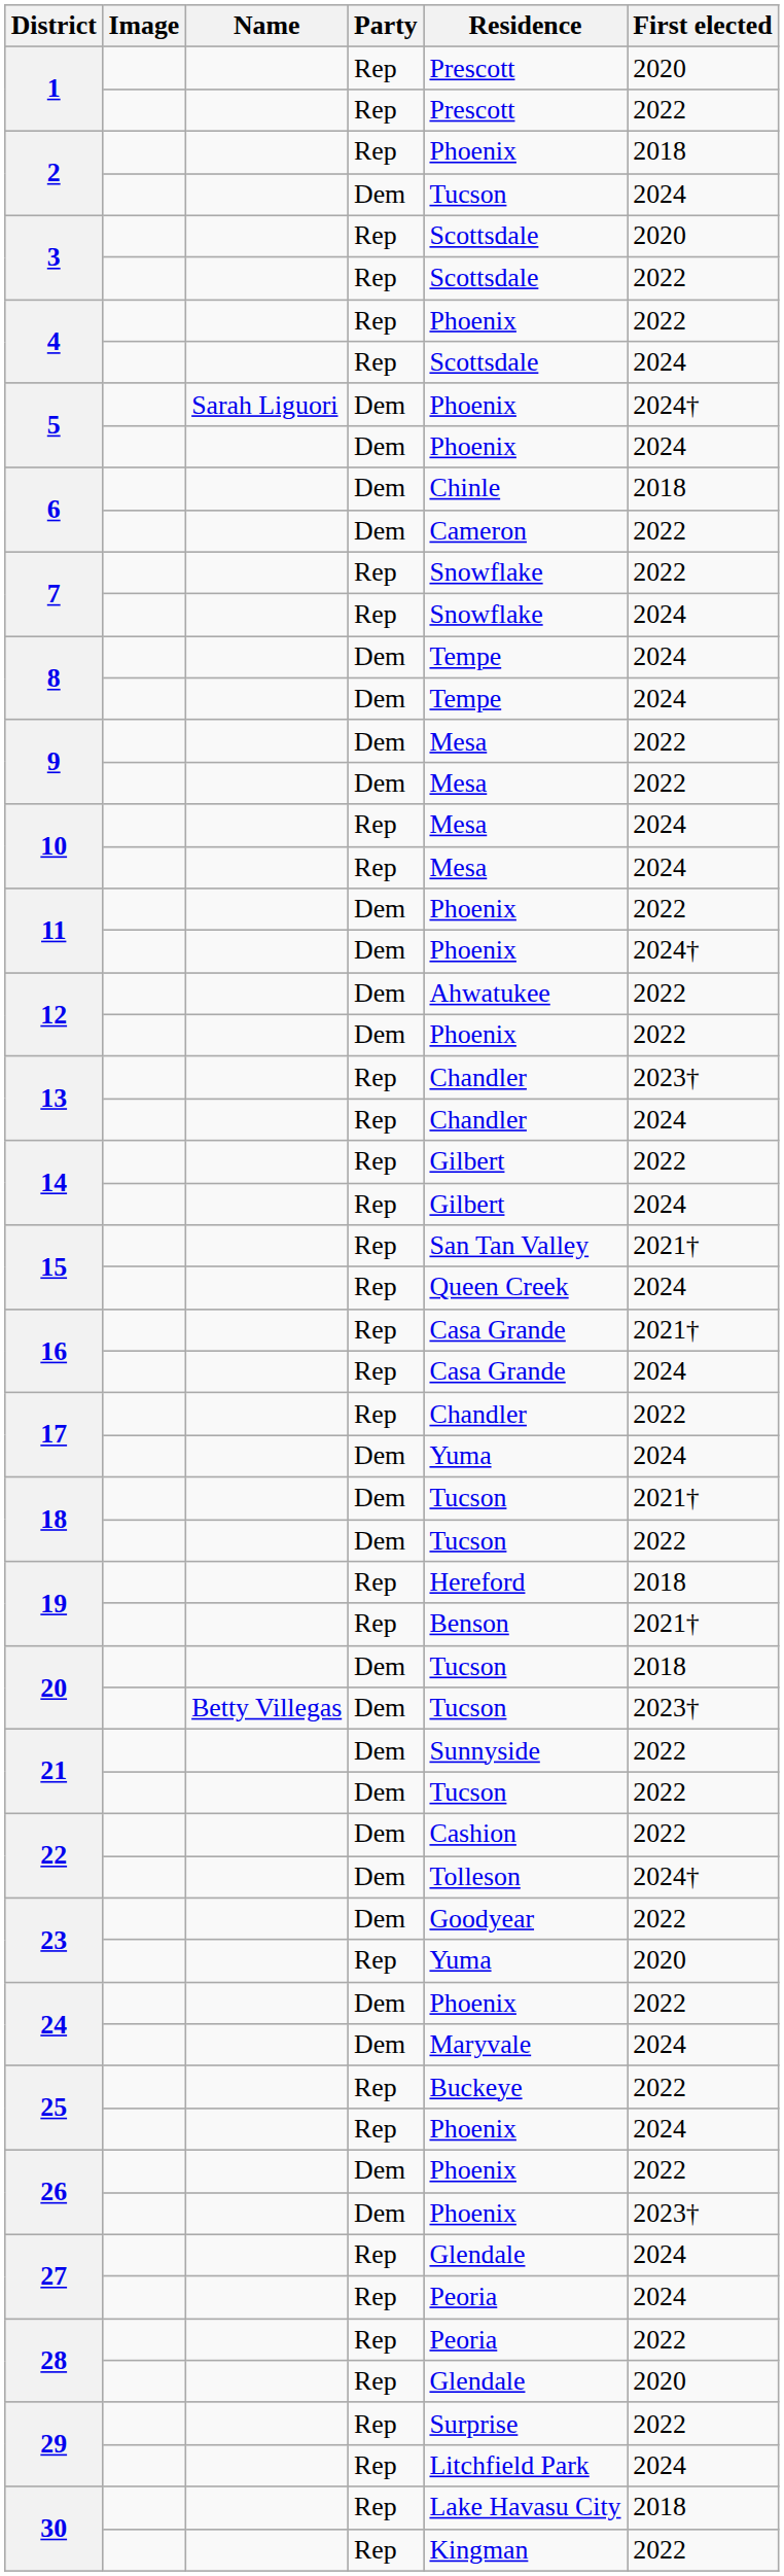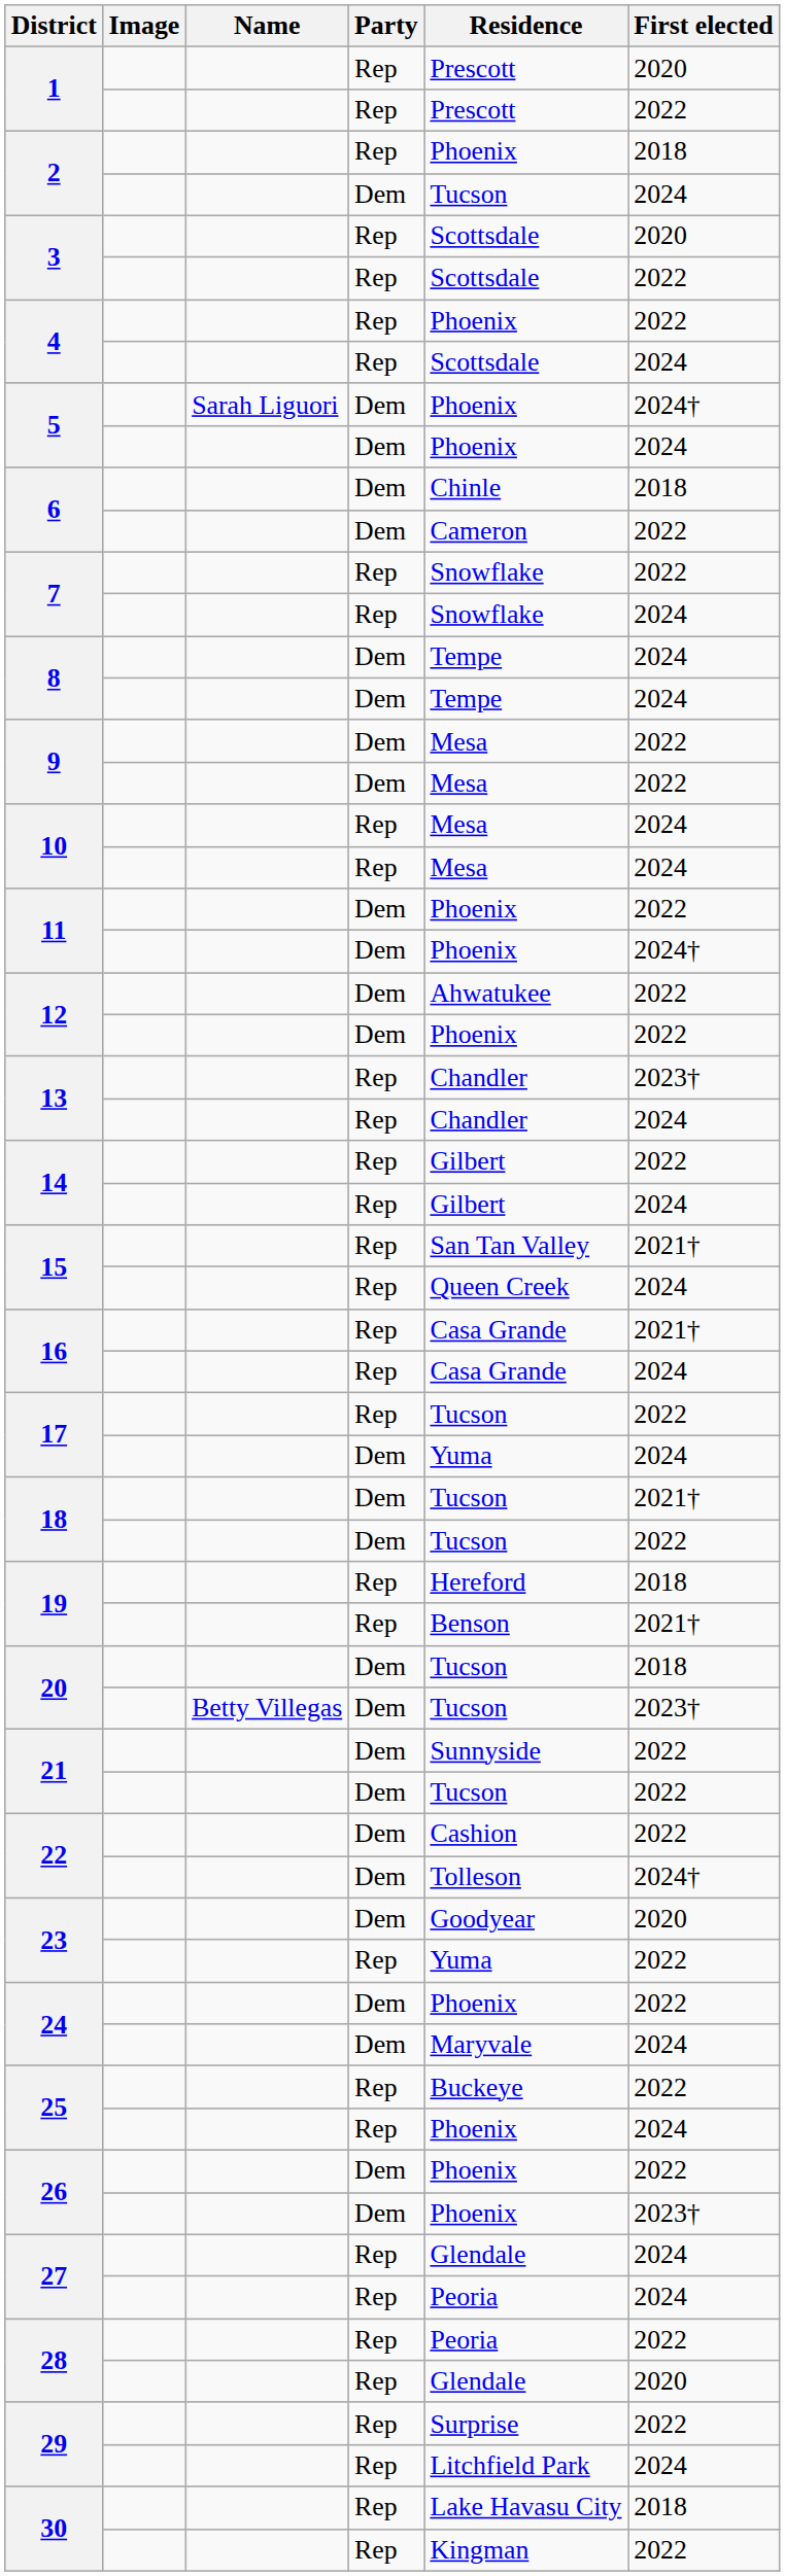 <table class="wikitable sortable">
 <tr>
 <th>District</th>
 <th>Image</th>
 <th>Name</th>
 <th>Party</th>
 <th>Residence</th>
 <th>First elected</th>
 </tr>
 <tr>
 <th rowspan=2><a href='#'>1</a></th>
 <td></td>
 <td></td>
 <td>Rep</td>
 <td><a href='#'>Prescott</a></td>
 <td>2020</td>
 </tr>
 <tr>
 <td></td>
 <td></td>
 <td>Rep</td>
 <td><a href='#'>Prescott</a></td>
 <td>2022</td>
 </tr>
 <tr>
 <th rowspan=2><a href='#'>2</a></th>
 <td></td>
 <td></td>
 <td>Rep</td>
 <td><a href='#'>Phoenix</a></td>
 <td>2018</td>
 </tr>
 <tr>
 <td></td>
 <td></td>
 <td>Dem</td>
 <td><a href='#'>Tucson</a></td>
 <td>2024</td>
 </tr>
 <tr>
 <th rowspan=2><a href='#'>3</a></th>
 <td></td>
 <td></td>
 <td>Rep</td>
 <td><a href='#'>Scottsdale</a></td>
 <td>2020</td>
 </tr>
 <tr>
 <td></td>
 <td></td>
 <td>Rep</td>
 <td><a href='#'>Scottsdale</a></td>
 <td>2022</td>
 </tr>
 <tr>
 <th rowspan=2><a href='#'>4</a></th>
 <td></td>
 <td></td>
 <td>Rep</td>
 <td><a href='#'>Phoenix</a></td>
 <td>2022</td>
 </tr>
 <tr>
 <td></td>
 <td></td>
 <td>Rep</td>
 <td><a href='#'>Scottsdale</a></td>
 <td>2024</td>
 </tr>
 <tr>
 <th rowspan=2><a href='#'>5</a></th>
 <td></td>
 <td><a href='#'>Sarah Liguori</a></td>
 <td>Dem</td>
 <td><a href='#'>Phoenix</a></td>
 <td>2024†</td>
 </tr>
 <tr>
 <td></td>
 <td></td>
 <td>Dem</td>
 <td><a href='#'>Phoenix</a></td>
 <td>2024</td>
 </tr>
 <tr>
 <th rowspan=2><a href='#'>6</a></th>
 <td></td>
 <td></td>
 <td>Dem</td>
 <td><a href='#'>Chinle</a></td>
 <td>2018</td>
 </tr>
 <tr>
 <td></td>
 <td></td>
 <td>Dem</td>
 <td><a href='#'>Cameron</a></td>
 <td>2022</td>
 </tr>
 <tr>
 <th rowspan=2><a href='#'>7</a></th>
 <td></td>
 <td></td>
 <td>Rep</td>
 <td><a href='#'>Snowflake</a></td>
 <td>2022</td>
 </tr>
 <tr>
 <td></td>
 <td></td>
 <td>Rep</td>
 <td><a href='#'>Snowflake</a></td>
 <td>2024</td>
 </tr>
 <tr>
 <th rowspan=2><a href='#'>8</a></th>
 <td></td>
 <td></td>
 <td>Dem</td>
 <td><a href='#'>Tempe</a></td>
 <td>2024</td>
 </tr>
 <tr>
 <td></td>
 <td></td>
 <td>Dem</td>
 <td><a href='#'>Tempe</a></td>
 <td>2024</td>
 </tr>
 <tr>
 <th rowspan=2><a href='#'>9</a></th>
 <td></td>
 <td></td>
 <td>Dem</td>
 <td><a href='#'>Mesa</a></td>
 <td>2022</td>
 </tr>
 <tr>
 <td></td>
 <td></td>
 <td>Dem</td>
 <td><a href='#'>Mesa</a></td>
 <td>2022</td>
 </tr>
 <tr>
 <th rowspan=2><a href='#'>10</a></th>
 <td></td>
 <td></td>
 <td>Rep</td>
 <td><a href='#'>Mesa</a></td>
 <td>2024</td>
 </tr>
 <tr>
 <td></td>
 <td></td>
 <td>Rep</td>
 <td><a href='#'>Mesa</a></td>
 <td>2024</td>
 </tr>
 <tr>
 <th rowspan=2><a href='#'>11</a></th>
 <td></td>
 <td></td>
 <td>Dem</td>
 <td><a href='#'>Phoenix</a></td>
 <td>2022</td>
 </tr>
 <tr>
 <td></td>
 <td></td>
 <td>Dem</td>
 <td><a href='#'>Phoenix</a></td>
 <td>2024†</td>
 </tr>
 <tr>
 <th rowspan=2><a href='#'>12</a></th>
 <td></td>
 <td></td>
 <td>Dem</td>
 <td><a href='#'>Ahwatukee</a></td>
 <td>2022</td>
 </tr>
 <tr>
 <td></td>
 <td></td>
 <td>Dem</td>
 <td><a href='#'>Phoenix</a></td>
 <td>2022</td>
 </tr>
 <tr>
 <th rowspan=2><a href='#'>13</a></th>
 <td></td>
 <td></td>
 <td>Rep</td>
 <td><a href='#'>Chandler</a></td>
 <td>2023†</td>
 </tr>
 <tr>
 <td></td>
 <td></td>
 <td>Rep</td>
 <td><a href='#'>Chandler</a></td>
 <td>2024</td>
 </tr>
 <tr>
 <th rowspan=2><a href='#'>14</a></th>
 <td></td>
 <td></td>
 <td>Rep</td>
 <td><a href='#'>Gilbert</a></td>
 <td>2022</td>
 </tr>
 <tr>
 <td></td>
 <td></td>
 <td>Rep</td>
 <td><a href='#'>Gilbert</a></td>
 <td>2024</td>
 </tr>
 <tr>
 <th rowspan=2><a href='#'>15</a></th>
 <td></td>
 <td></td>
 <td>Rep</td>
 <td><a href='#'>San Tan Valley</a></td>
 <td>2021†</td>
 </tr>
 <tr>
 <td></td>
 <td></td>
 <td>Rep</td>
 <td><a href='#'>Queen Creek</a></td>
 <td>2024</td>
 </tr>
 <tr>
 <th rowspan=2><a href='#'>16</a></th>
 <td></td>
 <td></td>
 <td>Rep</td>
 <td><a href='#'>Casa Grande</a></td>
 <td>2021†</td>
 </tr>
 <tr>
 <td></td>
 <td></td>
 <td>Rep</td>
 <td><a href='#'>Casa Grande</a></td>
 <td>2024</td>
 </tr>
 <tr>
 <th rowspan=2><a href='#'>17</a></th>
 <td></td>
 <td></td>
 <td>Rep</td>
-<td><a href='#'>Chandler</a></td>
+<td><a href='#'>Tucson</a></td>
 <td>2022</td>
 </tr>
 <tr>
 <td></td>
 <td></td>
 <td>Dem</td>
 <td><a href='#'>Yuma</a></td>
 <td>2024</td>
 </tr>
 <tr>
 <th rowspan=2><a href='#'>18</a></th>
 <td></td>
 <td></td>
 <td>Dem</td>
 <td><a href='#'>Tucson</a></td>
 <td>2021†</td>
 </tr>
 <tr>
 <td></td>
 <td></td>
 <td>Dem</td>
 <td><a href='#'>Tucson</a></td>
 <td>2022</td>
 </tr>
 <tr>
 <th rowspan=2><a href='#'>19</a></th>
 <td></td>
 <td></td>
 <td>Rep</td>
 <td><a href='#'>Hereford</a></td>
 <td>2018</td>
 </tr>
 <tr>
 <td></td>
 <td></td>
 <td>Rep</td>
 <td><a href='#'>Benson</a></td>
 <td>2021†</td>
 </tr>
 <tr>
 <th rowspan=2><a href='#'>20</a></th>
 <td></td>
 <td></td>
 <td>Dem</td>
 <td><a href='#'>Tucson</a></td>
 <td>2018</td>
 </tr>
 <tr>
 <td></td>
 <td><a href='#'>Betty Villegas</a></td>
 <td>Dem</td>
 <td><a href='#'>Tucson</a></td>
 <td>2023†</td>
 </tr>
 <tr>
 <th rowspan=2><a href='#'>21</a></th>
 <td></td>
 <td></td>
 <td>Dem</td>
 <td><a href='#'>Sunnyside</a></td>
 <td>2022</td>
 </tr>
 <tr>
 <td></td>
 <td></td>
 <td>Dem</td>
 <td><a href='#'>Tucson</a></td>
 <td>2022</td>
 </tr>
 <tr>
 <th rowspan=2><a href='#'>22</a></th>
 <td></td>
 <td></td>
 <td>Dem</td>
 <td><a href='#'>Cashion</a></td>
 <td>2022</td>
 </tr>
 <tr>
 <td></td>
 <td></td>
 <td>Dem</td>
 <td><a href='#'>Tolleson</a></td>
 <td>2024†</td>
 </tr>
 <tr>
 <th rowspan=2><a href='#'>23</a></th>
 <td></td>
 <td></td>
 <td>Dem</td>
 <td><a href='#'>Goodyear</a></td>
-<td>2022</td>
+<td>2020</td>
 </tr>
 <tr>
 <td></td>
 <td></td>
 <td>Rep</td>
 <td><a href='#'>Yuma</a></td>
-<td>2020</td>
+<td>2022</td>
 </tr>
 <tr>
 <th rowspan=2><a href='#'>24</a></th>
 <td></td>
 <td></td>
 <td>Dem</td>
 <td><a href='#'>Phoenix</a></td>
 <td>2022</td>
 </tr>
 <tr>
 <td></td>
 <td></td>
 <td>Dem</td>
 <td><a href='#'>Maryvale</a></td>
 <td>2024</td>
 </tr>
 <tr>
 <th rowspan=2><a href='#'>25</a></th>
 <td></td>
 <td></td>
 <td>Rep</td>
 <td><a href='#'>Buckeye</a></td>
 <td>2022</td>
 </tr>
 <tr>
 <td></td>
 <td></td>
 <td>Rep</td>
 <td><a href='#'>Phoenix</a></td>
 <td>2024</td>
 </tr>
 <tr>
 <th rowspan=2><a href='#'>26</a></th>
 <td></td>
 <td></td>
 <td>Dem</td>
 <td><a href='#'>Phoenix</a></td>
 <td>2022</td>
 </tr>
 <tr>
 <td></td>
 <td></td>
 <td>Dem</td>
 <td><a href='#'>Phoenix</a></td>
 <td>2023†</td>
 </tr>
 <tr>
 <th rowspan=2><a href='#'>27</a></th>
 <td></td>
 <td></td>
 <td>Rep</td>
 <td><a href='#'>Glendale</a></td>
 <td>2024</td>
 </tr>
 <tr>
 <td></td>
 <td></td>
 <td>Rep</td>
 <td><a href='#'>Peoria</a></td>
 <td>2024</td>
 </tr>
 <tr>
 <th rowspan=2><a href='#'>28</a></th>
 <td></td>
 <td></td>
 <td>Rep</td>
 <td><a href='#'>Peoria</a></td>
 <td>2022</td>
 </tr>
 <tr>
 <td></td>
 <td></td>
 <td>Rep</td>
 <td><a href='#'>Glendale</a></td>
 <td>2020</td>
 </tr>
 <tr>
 <th rowspan=2><a href='#'>29</a></th>
 <td></td>
 <td></td>
 <td>Rep</td>
 <td><a href='#'>Surprise</a></td>
 <td>2022</td>
 </tr>
 <tr>
 <td></td>
 <td></td>
 <td>Rep</td>
 <td><a href='#'>Litchfield Park</a></td>
 <td>2024</td>
 </tr>
 <tr>
 <th rowspan=2><a href='#'>30</a></th>
 <td></td>
 <td></td>
 <td>Rep</td>
 <td><a href='#'>Lake Havasu City</a></td>
 <td>2018</td>
 </tr>
 <tr>
 <td></td>
 <td></td>
 <td>Rep</td>
 <td><a href='#'>Kingman</a></td>
 <td>2022</td>
 </tr>
 </table>
